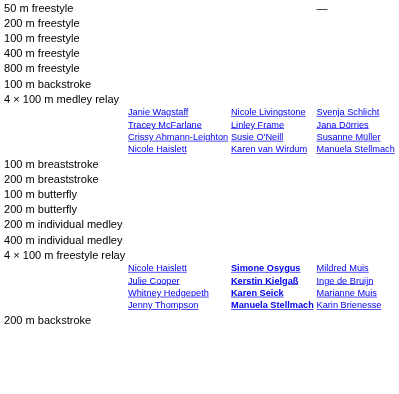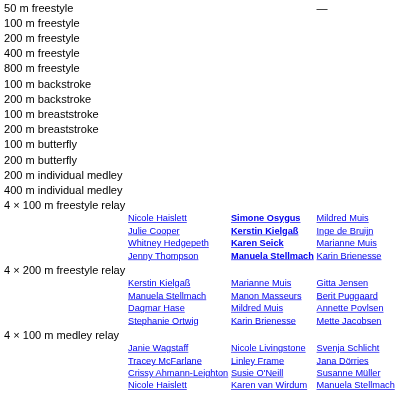 <table>
 <tr valign="top">
 <td rowspan="2">50 m freestyle</td>
 <td rowspan="2"></td>
 <td></td>
 <td rowspan=2>—</td>
 </tr>
 <tr>
 <td></td>
 </tr>
 <tr valign="top">
-<td>200 m freestyle</td>
+<td>100 m freestyle</td>
 <td></td>
 <td></td>
 <td></td>
 </tr>
 <tr valign="top">
-<td>100 m freestyle</td>
+<td>200 m freestyle</td>
 <td></td>
 <td></td>
 <td></td>
 </tr>
 <tr valign="top">
 <td>400 m freestyle</td>
 <td></td>
 <td></td>
 <td></td>
 </tr>
 <tr valign="top">
 <td>800 m freestyle</td>
 <td></td>
 <td></td>
 <td></td>
 </tr>
 <tr valign="top">
 <td>100 m backstroke</td>
 <td></td>
 <td></td>
 <td></td>
 </tr>
 <tr valign="top">
-<td>4 × 100 m medley relay</td>
-<td><br><small><a href='#'>Janie Wagstaff</a><br><a href='#'>Tracey McFarlane</a><br><a href='#'>Crissy Ahmann-Leighton</a><br><a href='#'>Nicole Haislett</a></small></td>
-<td><br><small><a href='#'>Nicole Livingstone</a><br><a href='#'>Linley Frame</a><br><a href='#'>Susie O'Neill</a><br><a href='#'>Karen van Wirdum</a></small></td>
-<td><br><small><a href='#'>Svenja Schlicht</a><br><a href='#'>Jana Dörries</a><br><a href='#'>Susanne Müller</a><br><a href='#'>Manuela Stellmach</a></small></td>
+<td>200 m backstroke</td>
+<td></td>
+<td></td>
+<td></td>
 </tr>
 <tr valign="top">
 <td>100 m breaststroke</td>
 <td></td>
 <td></td>
 <td></td>
 </tr>
 <tr valign="top">
 <td>200 m breaststroke</td>
 <td></td>
 <td></td>
 <td></td>
 </tr>
 <tr valign="top">
 <td>100 m butterfly</td>
 <td></td>
 <td></td>
 <td></td>
 </tr>
 <tr valign="top">
 <td>200 m butterfly</td>
 <td></td>
 <td></td>
 <td></td>
 </tr>
 <tr valign="top">
 <td>200 m individual medley</td>
 <td></td>
 <td></td>
 <td></td>
 </tr>
 <tr valign="top">
 <td>400 m individual medley</td>
 <td></td>
 <td></td>
 <td></td>
 </tr>
 <tr valign="top">
 <td>4 × 100 m freestyle relay</td>
 <td><br><small><a href='#'>Nicole Haislett</a><br><a href='#'>Julie Cooper</a><br><a href='#'>Whitney Hedgepeth</a><br><a href='#'>Jenny Thompson</a></small></td>
 <td><strong><br><small><a href='#'>Simone Osygus</a><br><a href='#'>Kerstin Kielgaß</a><br><a href='#'>Karen Seick</a><br><a href='#'>Manuela Stellmach</a></small></strong></td>
 <td><br><small><a href='#'>Mildred Muis</a><br><a href='#'>Inge de Bruijn</a><br><a href='#'>Marianne Muis</a><br><a href='#'>Karin Brienesse</a></small></td>
 </tr>
 <tr valign="top">
-<td>200 m backstroke</td>
-<td></td>
-<td></td>
-<td></td>
+<td>4 × 200 m freestyle relay</td>
+<td><br><small><a href='#'>Kerstin Kielgaß</a><br><a href='#'>Manuela Stellmach</a><br><a href='#'>Dagmar Hase</a><br><a href='#'>Stephanie Ortwig</a></small></td>
+<td><br><small><a href='#'>Marianne Muis</a><br><a href='#'>Manon Masseurs</a><br><a href='#'>Mildred Muis</a><br><a href='#'>Karin Brienesse</a></small></td>
+<td><br><small><a href='#'>Gitta Jensen</a><br><a href='#'>Berit Puggaard</a><br><a href='#'>Annette Povlsen</a><br><a href='#'>Mette Jacobsen</a></small></td>
+</tr>
+<tr valign="top">
+<td>4 × 100 m medley relay</td>
+<td><br><small><a href='#'>Janie Wagstaff</a><br><a href='#'>Tracey McFarlane</a><br><a href='#'>Crissy Ahmann-Leighton</a><br><a href='#'>Nicole Haislett</a></small></td>
+<td><br><small><a href='#'>Nicole Livingstone</a><br><a href='#'>Linley Frame</a><br><a href='#'>Susie O'Neill</a><br><a href='#'>Karen van Wirdum</a></small></td>
+<td><br><small><a href='#'>Svenja Schlicht</a><br><a href='#'>Jana Dörries</a><br><a href='#'>Susanne Müller</a><br><a href='#'>Manuela Stellmach</a></small></td>
 </tr>
 </table>
